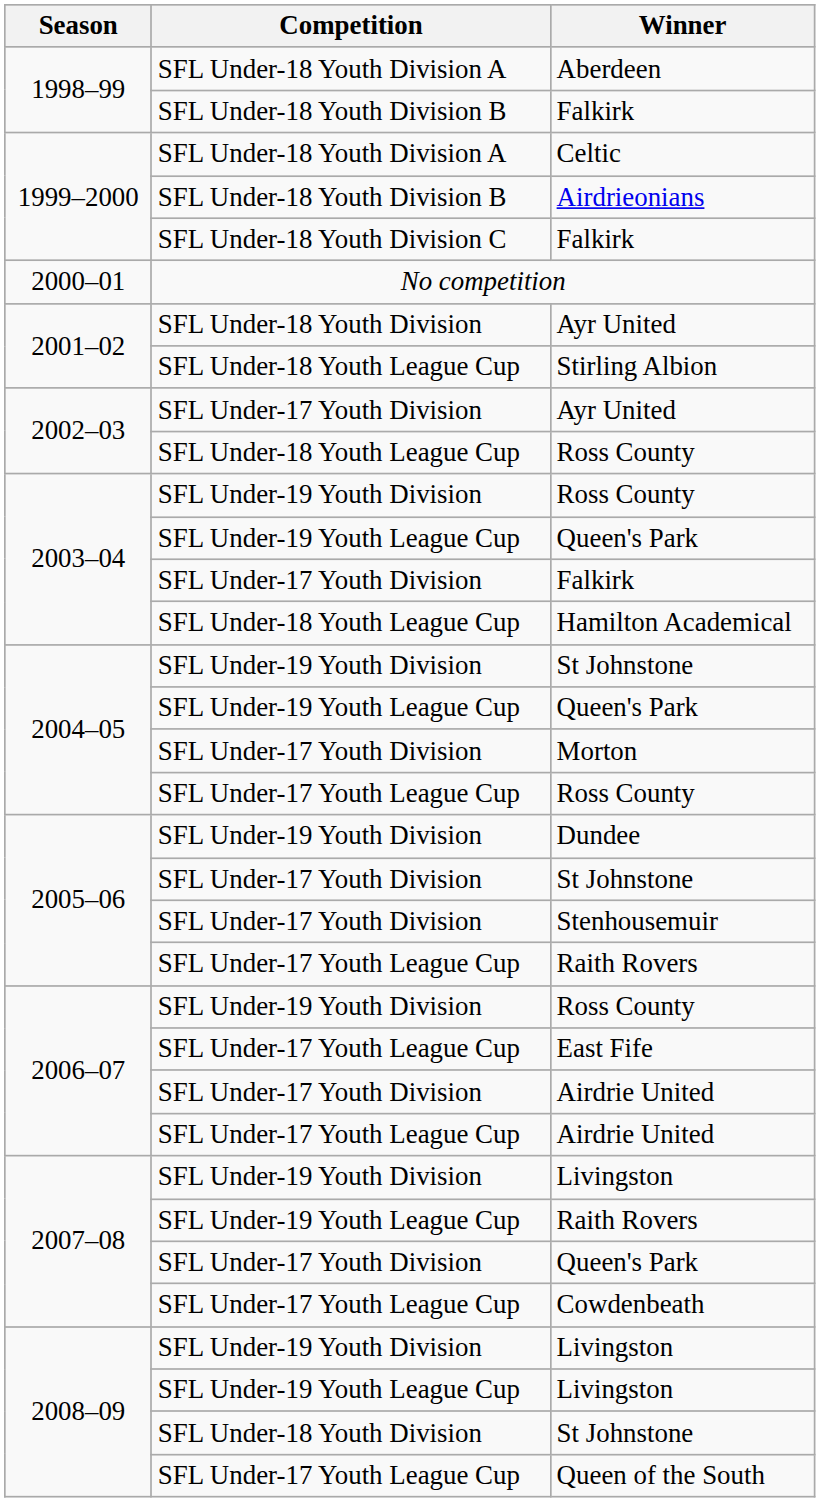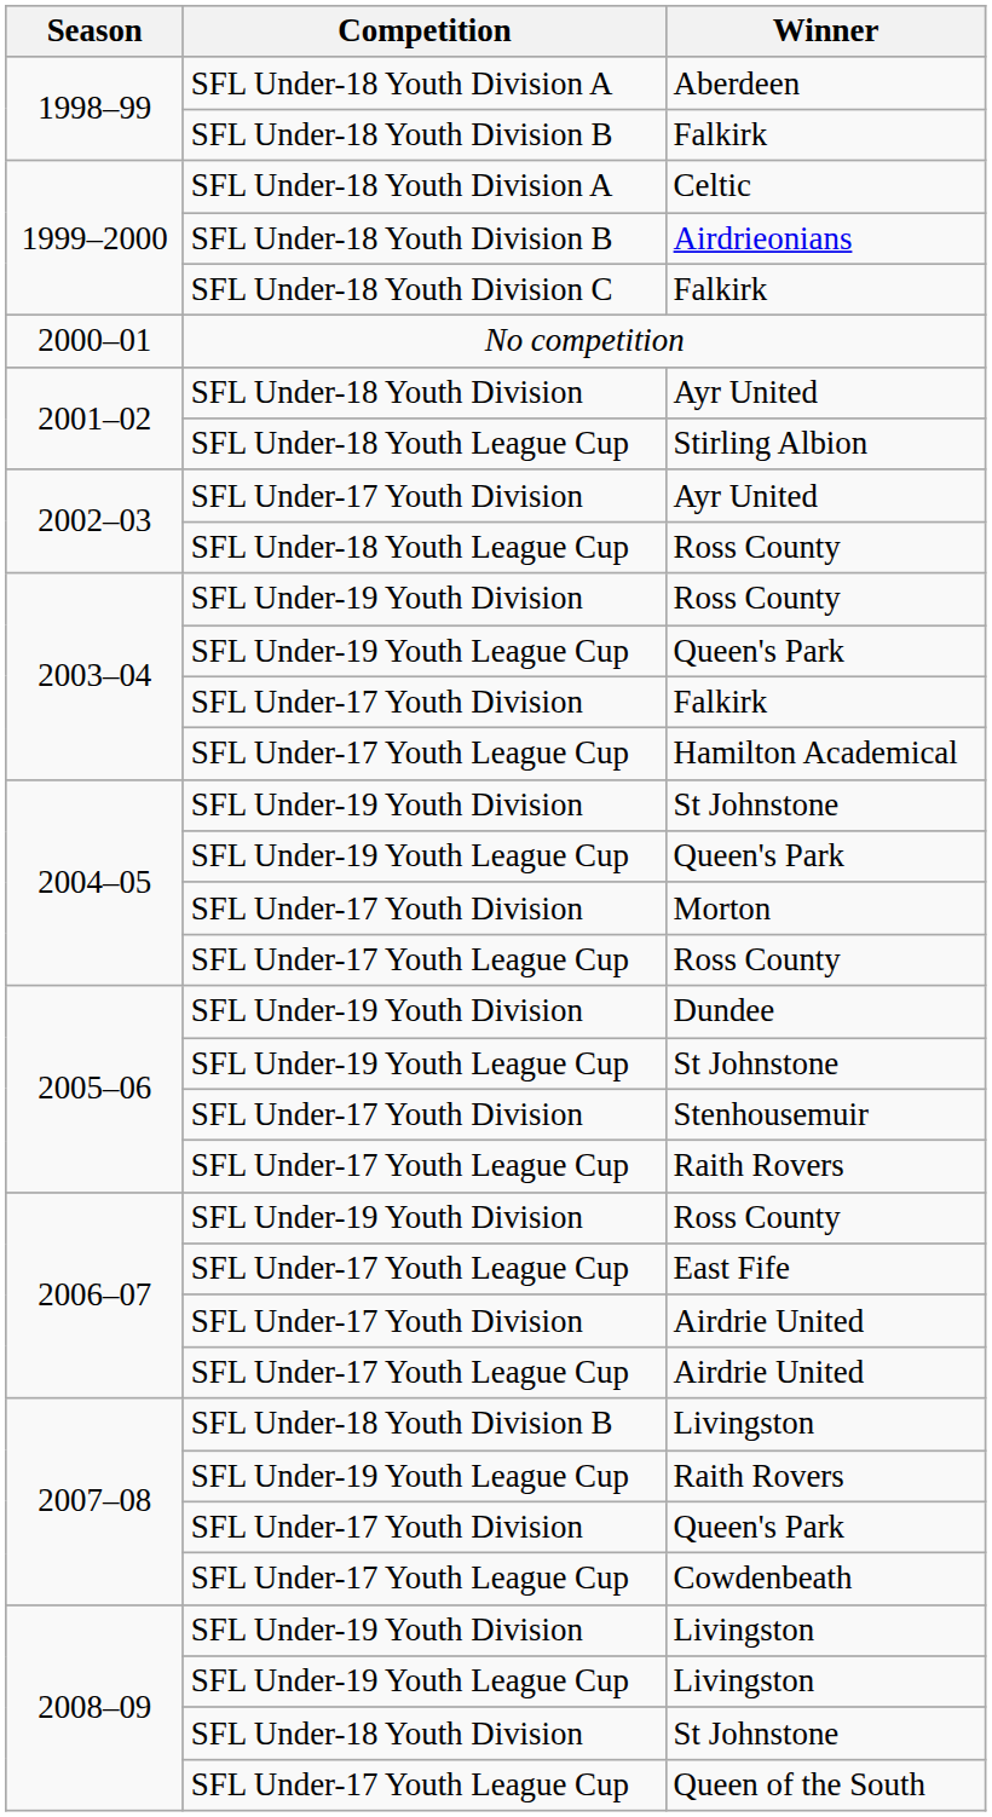 <table class="wikitable">
 <tr>
 <th width=80>Season</th>
 <th width=230>Competition</th>
 <th width=150>Winner</th>
 </tr>
 <tr>
 <td rowspan="2" align=center>1998–99</td>
 <td>SFL Under-18 Youth Division A</td>
 <td>Aberdeen</td>
 </tr>
 <tr>
 <td>SFL Under-18 Youth Division B</td>
 <td>Falkirk</td>
 </tr>
 <tr>
 <td rowspan="3" align=center>1999–2000</td>
 <td>SFL Under-18 Youth Division A</td>
 <td>Celtic</td>
 </tr>
 <tr>
 <td>SFL Under-18 Youth Division B</td>
 <td><a href='#'>Airdrieonians</a></td>
 </tr>
 <tr>
 <td>SFL Under-18 Youth Division C</td>
 <td>Falkirk</td>
 </tr>
 <tr>
 <td align=center>2000–01</td>
 <td colspan="2" align=center><em>No competition</em></td>
 </tr>
 <tr>
 <td rowspan="2" align=center>2001–02</td>
 <td>SFL Under-18 Youth Division</td>
 <td>Ayr United</td>
 </tr>
 <tr>
 <td>SFL Under-18 Youth League Cup</td>
 <td>Stirling Albion</td>
 </tr>
 <tr>
 <td rowspan="2" align=center>2002–03</td>
 <td>SFL Under-17 Youth Division</td>
 <td>Ayr United</td>
 </tr>
 <tr>
 <td>SFL Under-18 Youth League Cup</td>
 <td>Ross County</td>
 </tr>
 <tr>
 <td rowspan="4" align=center>2003–04</td>
 <td>SFL Under-19 Youth Division</td>
 <td>Ross County</td>
 </tr>
 <tr>
 <td>SFL Under-19 Youth League Cup</td>
 <td>Queen's Park</td>
 </tr>
 <tr>
 <td>SFL Under-17 Youth Division</td>
 <td>Falkirk</td>
 </tr>
 <tr>
-<td>SFL Under-18 Youth League Cup</td>
+<td>SFL Under-17 Youth League Cup</td>
 <td>Hamilton Academical</td>
 </tr>
 <tr>
 <td rowspan="4" align=center>2004–05</td>
 <td>SFL Under-19 Youth Division</td>
 <td>St Johnstone</td>
 </tr>
 <tr>
 <td>SFL Under-19 Youth League Cup</td>
 <td>Queen's Park</td>
 </tr>
 <tr>
 <td>SFL Under-17 Youth Division</td>
 <td>Morton</td>
 </tr>
 <tr>
 <td>SFL Under-17 Youth League Cup</td>
 <td>Ross County</td>
 </tr>
 <tr>
 <td rowspan="4" align=center>2005–06</td>
 <td>SFL Under-19 Youth Division</td>
 <td>Dundee</td>
 </tr>
 <tr>
-<td>SFL Under-17 Youth Division</td>
+<td>SFL Under-19 Youth League Cup</td>
 <td>St Johnstone</td>
 </tr>
 <tr>
 <td>SFL Under-17 Youth Division</td>
 <td>Stenhousemuir</td>
 </tr>
 <tr>
 <td>SFL Under-17 Youth League Cup</td>
 <td>Raith Rovers</td>
 </tr>
 <tr>
 <td rowspan="4" align=center>2006–07</td>
 <td>SFL Under-19 Youth Division</td>
 <td>Ross County</td>
 </tr>
 <tr>
 <td>SFL Under-17 Youth League Cup</td>
 <td>East Fife</td>
 </tr>
 <tr>
 <td>SFL Under-17 Youth Division</td>
 <td>Airdrie United</td>
 </tr>
 <tr>
 <td>SFL Under-17 Youth League Cup</td>
 <td>Airdrie United</td>
 </tr>
 <tr>
 <td rowspan="4" align=center>2007–08</td>
-<td>SFL Under-19 Youth Division</td>
+<td>SFL Under-18 Youth Division B</td>
 <td>Livingston</td>
 </tr>
 <tr>
 <td>SFL Under-19 Youth League Cup</td>
 <td>Raith Rovers</td>
 </tr>
 <tr>
 <td>SFL Under-17 Youth Division</td>
 <td>Queen's Park</td>
 </tr>
 <tr>
 <td>SFL Under-17 Youth League Cup</td>
 <td>Cowdenbeath</td>
 </tr>
 <tr>
 <td rowspan="4" align=center>2008–09</td>
 <td>SFL Under-19 Youth Division</td>
 <td>Livingston</td>
 </tr>
 <tr>
 <td>SFL Under-19 Youth League Cup</td>
 <td>Livingston</td>
 </tr>
 <tr>
 <td>SFL Under-18 Youth Division</td>
 <td>St Johnstone</td>
 </tr>
 <tr>
 <td>SFL Under-17 Youth League Cup</td>
 <td>Queen of the South</td>
 </tr>
 </table>
